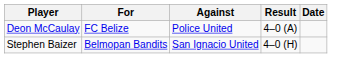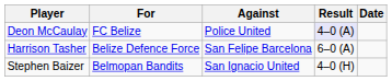 <table class="wikitable">
 <tr>
 <th>Player</th>
 <th>For</th>
 <th>Against</th>
 <th align=center>Result</th>
 <th>Date</th>
 </tr>
 <tr>
 <td> <a href='#'>Deon McCaulay</a></td>
 <td><a href='#'>FC Belize</a></td>
 <td><a href='#'>Police United</a></td>
-<td align="center">4–0 (A)</td>
+<td align="center" style="background: lavender;">4–0 (A)</td>
+<td></td>
+</tr>
+<tr>
+<td> <a href='#'>Harrison Tasher</a></td>
+<td><a href='#'>Belize Defence Force</a></td>
+<td><a href='#'>San Felipe Barcelona</a></td>
+<td align="center">6–0 (A)</td>
 <td></td>
 </tr>
 <tr>
 <td> Stephen Baizer</td>
 <td><a href='#'>Belmopan Bandits</a></td>
 <td><a href='#'>San Ignacio United</a></td>
 <td align="center">4–0 (H)</td>
 <td></td>
 </tr>
 </table>
